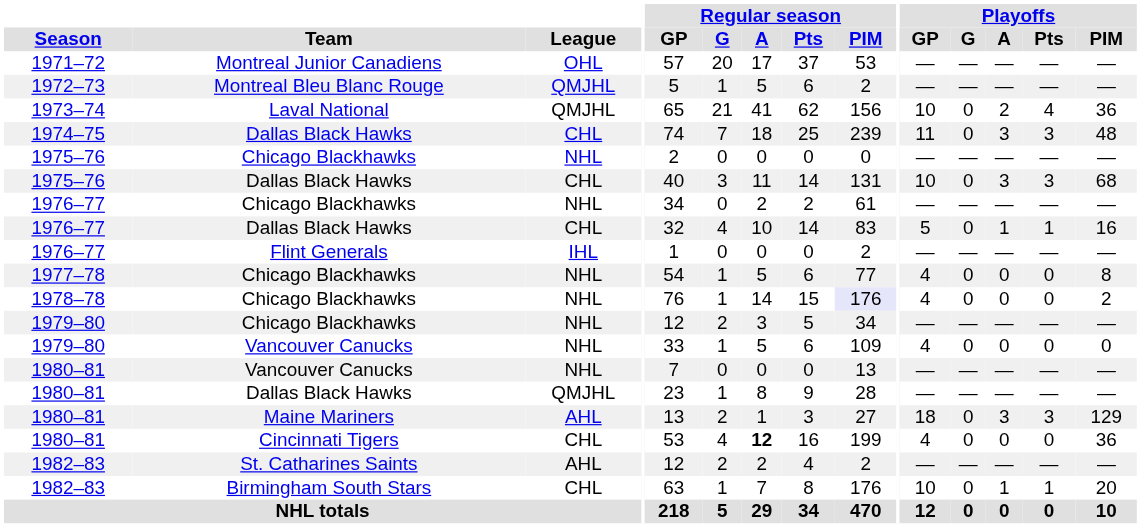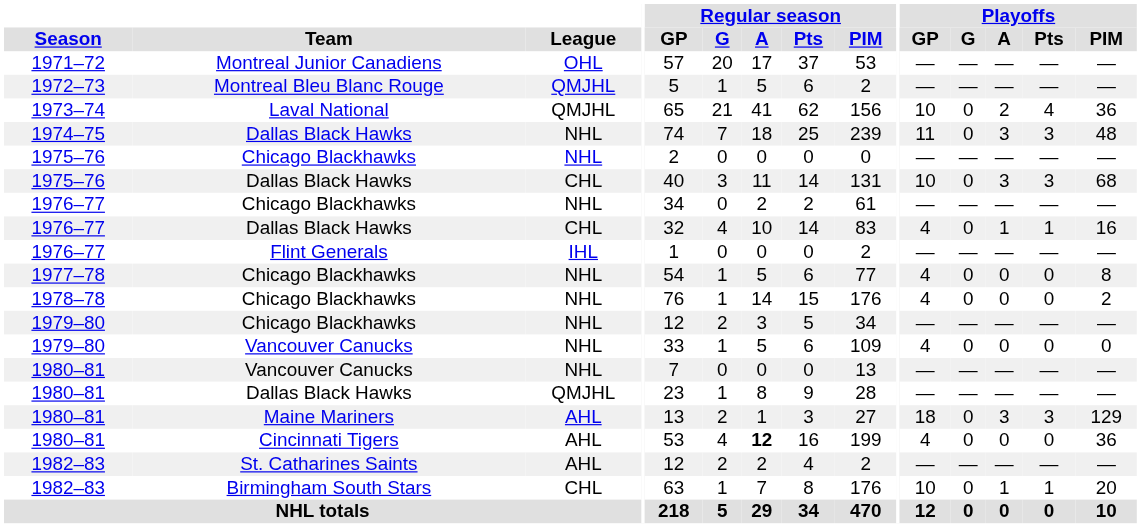 <table border="0" cellpadding="1" cellspacing="0" style="text-align:center; width:60em">
 <tr bgcolor="#e0e0e0">
 <th colspan="3" bgcolor="#ffffff"></th>
 <th rowspan="99" bgcolor="#ffffff"></th>
 <th colspan="5"><a href='#'>Regular season</a></th>
 <th rowspan="99" bgcolor="#ffffff"></th>
 <th colspan="5"><a href='#'>Playoffs</a></th>
 </tr>
 <tr bgcolor="#e0e0e0">
 <th><a href='#'>Season</a></th>
 <th>Team</th>
 <th>League</th>
 <th>GP</th>
 <th><a href='#'>G</a></th>
 <th><a href='#'>A</a></th>
 <th><a href='#'>Pts</a></th>
 <th><a href='#'>PIM</a></th>
 <th>GP</th>
 <th>G</th>
 <th>A</th>
 <th>Pts</th>
 <th>PIM</th>
 </tr>
 <tr>
 <td><a href='#'>1971–72</a></td>
 <td><a href='#'>Montreal Junior Canadiens</a></td>
 <td><a href='#'>OHL</a></td>
 <td>57</td>
 <td>20</td>
 <td>17</td>
 <td>37</td>
 <td>53</td>
 <td>—</td>
 <td>—</td>
 <td>—</td>
 <td>—</td>
 <td>—</td>
 </tr>
 <tr bgcolor="#f0f0f0">
 <td><a href='#'>1972–73</a></td>
 <td><a href='#'>Montreal Bleu Blanc Rouge</a></td>
 <td><a href='#'>QMJHL</a></td>
 <td>5</td>
 <td>1</td>
 <td>5</td>
 <td>6</td>
 <td>2</td>
 <td>—</td>
 <td>—</td>
 <td>—</td>
 <td>—</td>
 <td>—</td>
 </tr>
 <tr>
 <td><a href='#'>1973–74</a></td>
 <td><a href='#'>Laval National</a></td>
 <td>QMJHL</td>
 <td>65</td>
 <td>21</td>
 <td>41</td>
 <td>62</td>
 <td>156</td>
 <td>10</td>
 <td>0</td>
 <td>2</td>
 <td>4</td>
 <td>36</td>
 </tr>
 <tr bgcolor="#f0f0f0">
 <td><a href='#'>1974–75</a></td>
 <td><a href='#'>Dallas Black Hawks</a></td>
-<td><a href='#'>CHL</a></td>
+<td>NHL</td>
 <td>74</td>
 <td>7</td>
 <td>18</td>
 <td>25</td>
 <td>239</td>
 <td>11</td>
 <td>0</td>
 <td>3</td>
 <td>3</td>
 <td>48</td>
 </tr>
 <tr>
 <td><a href='#'>1975–76</a></td>
 <td><a href='#'>Chicago Blackhawks</a></td>
 <td><a href='#'>NHL</a></td>
 <td>2</td>
 <td>0</td>
 <td>0</td>
 <td>0</td>
 <td>0</td>
 <td>—</td>
 <td>—</td>
 <td>—</td>
 <td>—</td>
 <td>—</td>
 </tr>
 <tr bgcolor="#f0f0f0">
 <td><a href='#'>1975–76</a></td>
 <td>Dallas Black Hawks</td>
 <td>CHL</td>
 <td>40</td>
 <td>3</td>
 <td>11</td>
 <td>14</td>
 <td>131</td>
 <td>10</td>
 <td>0</td>
 <td>3</td>
 <td>3</td>
 <td>68</td>
 </tr>
 <tr>
 <td><a href='#'>1976–77</a></td>
 <td>Chicago Blackhawks</td>
 <td>NHL</td>
 <td>34</td>
 <td>0</td>
 <td>2</td>
 <td>2</td>
 <td>61</td>
 <td>—</td>
 <td>—</td>
 <td>—</td>
 <td>—</td>
 <td>—</td>
 </tr>
 <tr bgcolor="#f0f0f0">
 <td><a href='#'>1976–77</a></td>
 <td>Dallas Black Hawks</td>
 <td>CHL</td>
 <td>32</td>
 <td>4</td>
 <td>10</td>
 <td>14</td>
 <td>83</td>
-<td>5</td>
+<td>4</td>
 <td>0</td>
 <td>1</td>
 <td>1</td>
 <td>16</td>
 </tr>
 <tr>
 <td><a href='#'>1976–77</a></td>
 <td><a href='#'>Flint Generals</a></td>
 <td><a href='#'>IHL</a></td>
 <td>1</td>
 <td>0</td>
 <td>0</td>
 <td>0</td>
 <td>2</td>
 <td>—</td>
 <td>—</td>
 <td>—</td>
 <td>—</td>
 <td>—</td>
 </tr>
 <tr bgcolor="#f0f0f0">
 <td><a href='#'>1977–78</a></td>
 <td>Chicago Blackhawks</td>
 <td>NHL</td>
 <td>54</td>
 <td>1</td>
 <td>5</td>
 <td>6</td>
 <td>77</td>
 <td>4</td>
 <td>0</td>
 <td>0</td>
 <td>0</td>
 <td>8</td>
 </tr>
 <tr>
 <td><a href='#'>1978–78</a></td>
 <td>Chicago Blackhawks</td>
 <td>NHL</td>
 <td>76</td>
 <td>1</td>
 <td>14</td>
 <td>15</td>
-<td style="background: lavender;">176</td>
+<td>176</td>
 <td>4</td>
 <td>0</td>
 <td>0</td>
 <td>0</td>
 <td>2</td>
 </tr>
 <tr bgcolor="#f0f0f0">
 <td><a href='#'>1979–80</a></td>
 <td>Chicago Blackhawks</td>
 <td>NHL</td>
 <td>12</td>
 <td>2</td>
 <td>3</td>
 <td>5</td>
 <td>34</td>
 <td>—</td>
 <td>—</td>
 <td>—</td>
 <td>—</td>
 <td>—</td>
 </tr>
 <tr>
 <td><a href='#'>1979–80</a></td>
 <td><a href='#'>Vancouver Canucks</a></td>
 <td>NHL</td>
 <td>33</td>
 <td>1</td>
 <td>5</td>
 <td>6</td>
 <td>109</td>
 <td>4</td>
 <td>0</td>
 <td>0</td>
 <td>0</td>
 <td>0</td>
 </tr>
 <tr bgcolor="#f0f0f0">
 <td><a href='#'>1980–81</a></td>
 <td>Vancouver Canucks</td>
 <td>NHL</td>
 <td>7</td>
 <td>0</td>
 <td>0</td>
 <td>0</td>
 <td>13</td>
 <td>—</td>
 <td>—</td>
 <td>—</td>
 <td>—</td>
 <td>—</td>
 </tr>
 <tr>
 <td><a href='#'>1980–81</a></td>
 <td>Dallas Black Hawks</td>
 <td>QMJHL</td>
 <td>23</td>
 <td>1</td>
 <td>8</td>
 <td>9</td>
 <td>28</td>
 <td>—</td>
 <td>—</td>
 <td>—</td>
 <td>—</td>
 <td>—</td>
 </tr>
 <tr bgcolor="#f0f0f0">
 <td><a href='#'>1980–81</a></td>
 <td><a href='#'>Maine Mariners</a></td>
 <td><a href='#'>AHL</a></td>
 <td>13</td>
 <td>2</td>
 <td>1</td>
 <td>3</td>
 <td>27</td>
 <td>18</td>
 <td>0</td>
 <td>3</td>
 <td>3</td>
 <td>129</td>
 </tr>
 <tr>
 <td><a href='#'>1980–81</a></td>
 <td><a href='#'>Cincinnati Tigers</a></td>
-<td>CHL</td>
+<td>AHL</td>
 <td>53</td>
 <td>4</td>
 <td><strong>12</strong></td>
 <td>16</td>
 <td>199</td>
 <td>4</td>
 <td>0</td>
 <td>0</td>
 <td>0</td>
 <td>36</td>
 </tr>
 <tr bgcolor="#f0f0f0">
 <td><a href='#'>1982–83</a></td>
 <td><a href='#'>St. Catharines Saints</a></td>
 <td>AHL</td>
 <td>12</td>
 <td>2</td>
 <td>2</td>
 <td>4</td>
 <td>2</td>
 <td>—</td>
 <td>—</td>
 <td>—</td>
 <td>—</td>
 <td>—</td>
 </tr>
 <tr>
 <td><a href='#'>1982–83</a></td>
 <td><a href='#'>Birmingham South Stars</a></td>
 <td>CHL</td>
 <td>63</td>
 <td>1</td>
 <td>7</td>
 <td>8</td>
 <td>176</td>
 <td>10</td>
 <td>0</td>
 <td>1</td>
 <td>1</td>
 <td>20</td>
 </tr>
 <tr>
 </tr>
 <tr ALIGN="center" bgcolor="#e0e0e0">
 <th colspan="3">NHL totals</th>
 <th ALIGN="center">218</th>
 <th ALIGN="center">5</th>
 <th ALIGN="center">29</th>
 <th ALIGN="center">34</th>
 <th ALIGN="center">470</th>
 <th ALIGN="center">12</th>
 <th ALIGN="center">0</th>
 <th ALIGN="center">0</th>
 <th ALIGN="center">0</th>
 <th ALIGN="center">10</th>
 </tr>
 </table>
